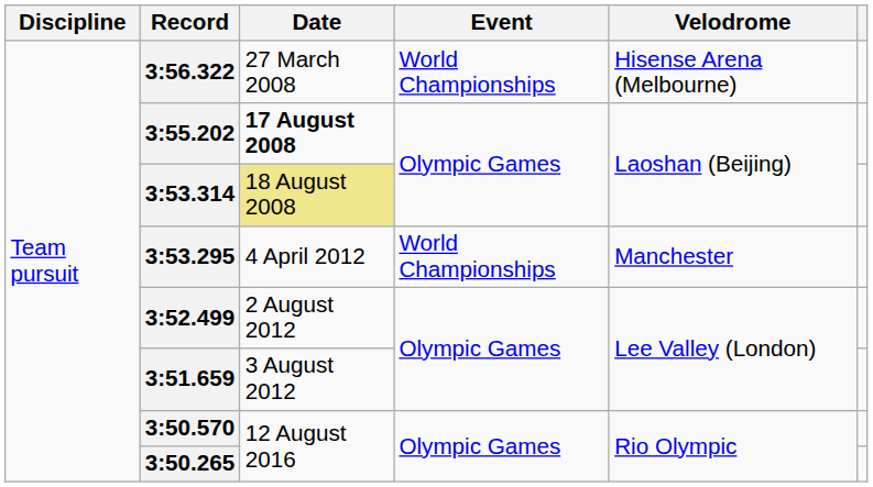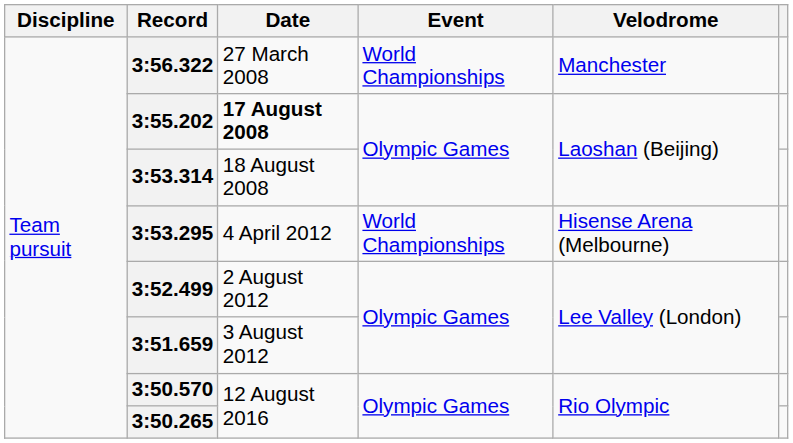 <table class="wikitable">
 <tr>
 <th>Discipline</th>
 <th>Record</th>
 <th>Date</th>
 <th>Event</th>
 <th>Velodrome</th>
 <th></th>
 </tr>
 <tr>
 <td rowspan="8"><a href='#'>Team pursuit</a></td>
 <th scope="row" style="text-align:left;">3:56.322</th>
 <td>27 March 2008</td>
 <td><a href='#'>World Championships</a></td>
-<td><a href='#'>Hisense Arena</a> (Melbourne)</td>
+<td><a href='#'>Manchester</a></td>
 <td style="text-align:center;"></td>
 </tr>
 <tr>
 <th scope="row" style="text-align:left;">3:55.202</th>
 <td><strong>17 August 2008</strong></td>
 <td rowspan="2"><a href='#'>Olympic Games</a></td>
 <td rowspan="2"><a href='#'>Laoshan</a> (Beijing)</td>
 <td style="text-align:center;"></td>
 </tr>
 <tr>
 <th scope="row" style="text-align:left;">3:53.314</th>
-<td style="background: khaki;">18 August 2008</td>
+<td>18 August 2008</td>
 <td style="text-align:center;"></td>
 </tr>
 <tr>
 <th scope="row" style="text-align:left;">3:53.295</th>
 <td>4 April 2012</td>
 <td><a href='#'>World Championships</a></td>
-<td><a href='#'>Manchester</a></td>
+<td><a href='#'>Hisense Arena</a> (Melbourne)</td>
 <td style="text-align:center;"></td>
 </tr>
 <tr>
 <th scope="row" style="text-align:left;">3:52.499</th>
 <td>2 August 2012</td>
 <td rowspan="2"><a href='#'>Olympic Games</a></td>
 <td rowspan="2"><a href='#'>Lee Valley</a> (London)</td>
 <td style="text-align:center;"></td>
 </tr>
 <tr>
 <th scope="row" style="text-align:left;">3:51.659</th>
 <td>3 August 2012</td>
 <td style="text-align:center;"></td>
 </tr>
 <tr>
 <th scope="row" style="text-align:left;">3:50.570</th>
 <td rowspan="2">12 August 2016</td>
 <td rowspan="2"><a href='#'>Olympic Games</a></td>
 <td rowspan="2"><a href='#'>Rio Olympic</a></td>
 <td style="text-align:center;"></td>
 </tr>
 <tr>
 <th scope="row" style="text-align:left;">3:50.265</th>
 <td style="text-align:center;"></td>
 </tr>
 </table>
